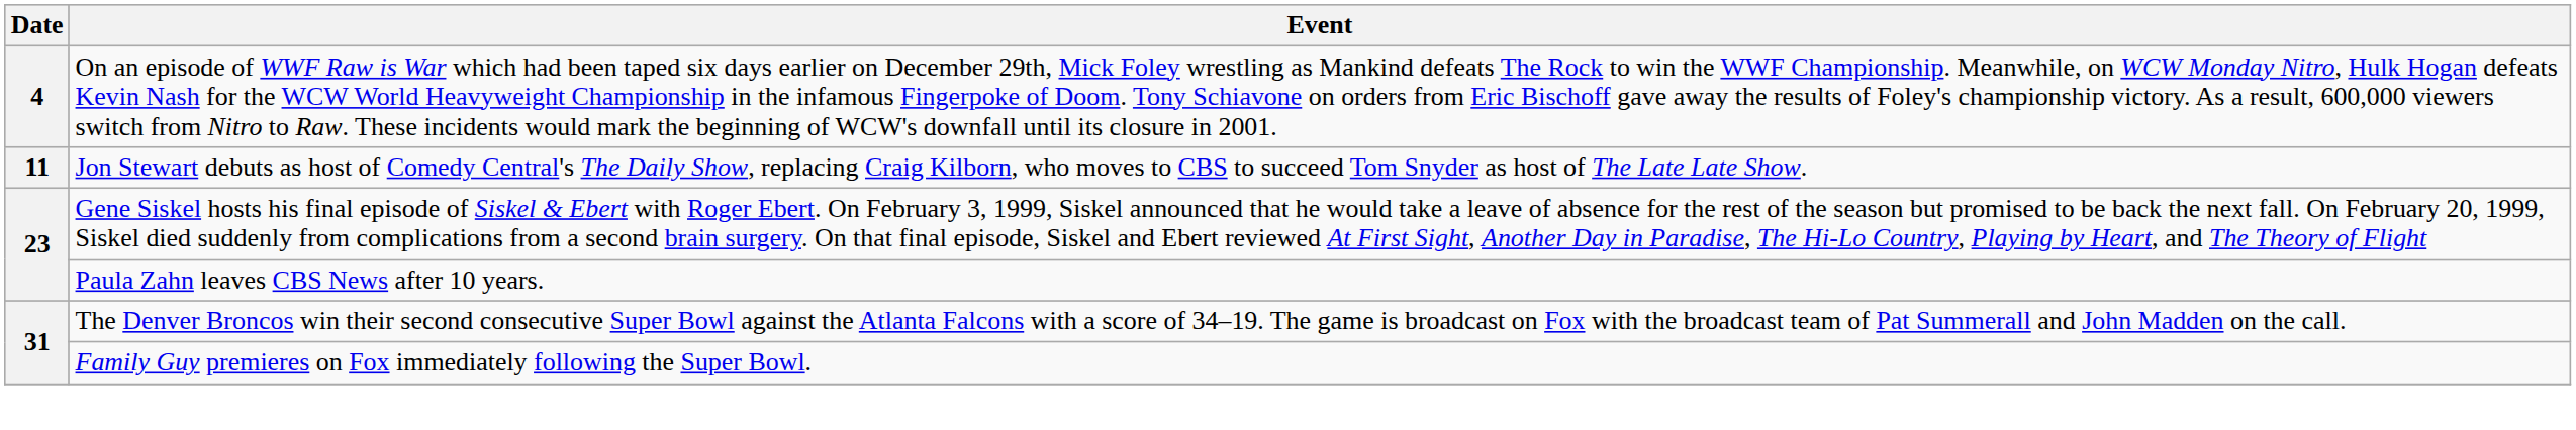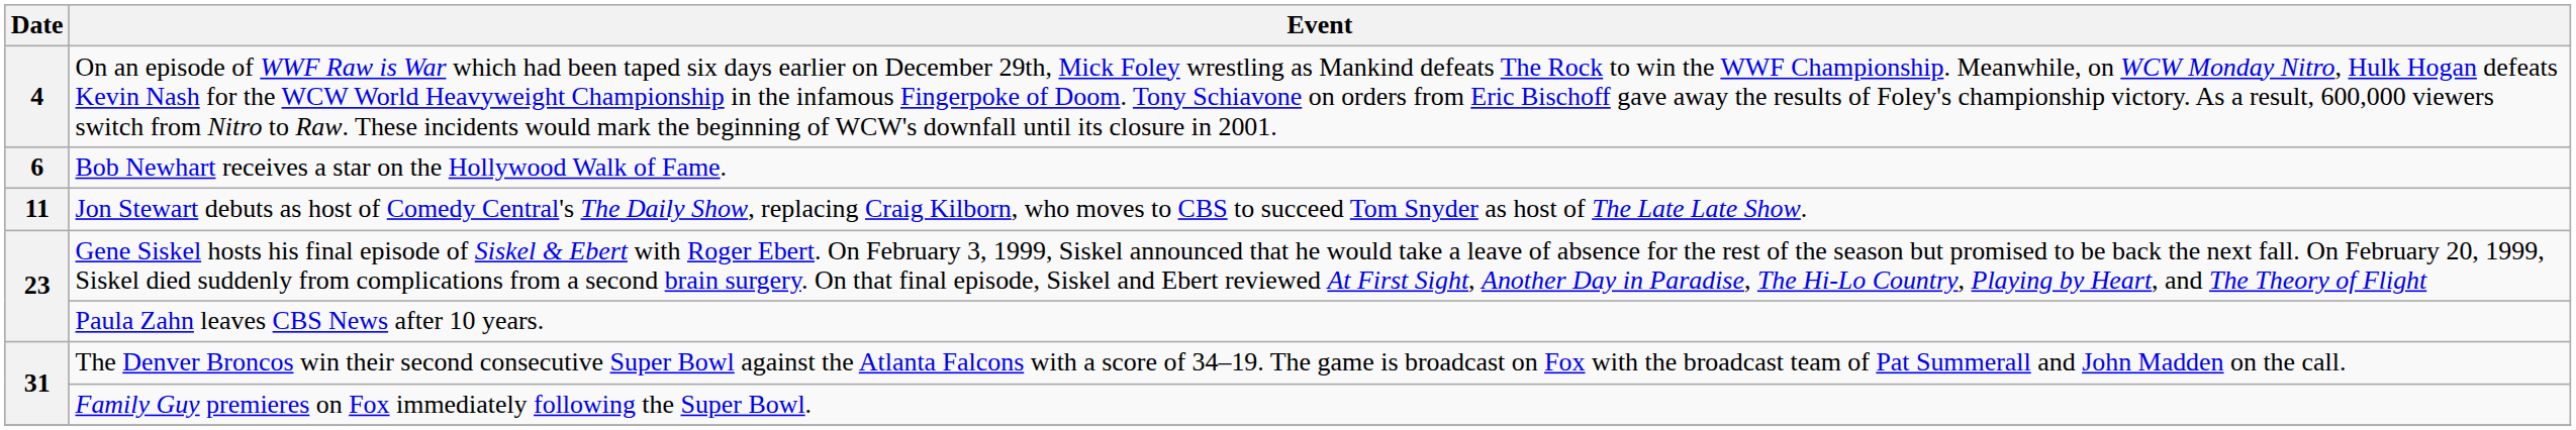 <table class="wikitable">
 <tr>
 <th>Date</th>
 <th>Event</th>
 </tr>
 <tr>
 <th>4</th>
 <td>On an episode of <em><a href='#'>WWF Raw is War</a></em> which had been taped six days earlier on December 29th, <a href='#'>Mick Foley</a> wrestling as Mankind defeats <a href='#'>The Rock</a> to win the <a href='#'>WWF Championship</a>. Meanwhile, on <em><a href='#'>WCW Monday Nitro</a></em>, <a href='#'>Hulk Hogan</a> defeats <a href='#'>Kevin Nash</a> for the <a href='#'>WCW World Heavyweight Championship</a> in the infamous <a href='#'>Fingerpoke of Doom</a>. <a href='#'>Tony Schiavone</a> on orders from <a href='#'>Eric Bischoff</a> gave away the results of Foley's championship victory. As a result, 600,000 viewers switch from <em>Nitro</em> to <em>Raw</em>. These incidents would mark the beginning of WCW's downfall until its closure in 2001.</td>
+</tr>
+<tr>
+<th>6</th>
+<td><a href='#'>Bob Newhart</a> receives a star on the <a href='#'>Hollywood Walk of Fame</a>.</td>
 </tr>
 <tr>
 <th>11</th>
 <td><a href='#'>Jon Stewart</a> debuts as host of <a href='#'>Comedy Central</a>'s <em><a href='#'>The Daily Show</a></em>, replacing <a href='#'>Craig Kilborn</a>, who moves to <a href='#'>CBS</a> to succeed <a href='#'>Tom Snyder</a> as host of <em><a href='#'>The Late Late Show</a></em>.</td>
 </tr>
 <tr>
 <th rowspan="2">23</th>
 <td><a href='#'>Gene Siskel</a> hosts his final episode of <em><a href='#'>Siskel & Ebert</a></em> with <a href='#'>Roger Ebert</a>. On February 3, 1999, Siskel announced that he would take a leave of absence for the rest of the season but promised to be back the next fall. On February 20, 1999, Siskel died suddenly from complications from a second <a href='#'>brain surgery</a>. On that final episode, Siskel and Ebert reviewed <em><a href='#'>At First Sight</a></em>, <em><a href='#'>Another Day in Paradise</a></em>, <em><a href='#'>The Hi-Lo Country</a></em>, <em><a href='#'>Playing by Heart</a></em>, and <em><a href='#'>The Theory of Flight</a></em></td>
 </tr>
 <tr>
 <td><a href='#'>Paula Zahn</a> leaves <a href='#'>CBS News</a> after 10 years.</td>
 </tr>
 <tr>
 <th rowspan="2">31</th>
 <td>The <a href='#'>Denver Broncos</a> win their second consecutive <a href='#'>Super Bowl</a> against the <a href='#'>Atlanta Falcons</a> with a score of 34–19. The game is broadcast on <a href='#'>Fox</a> with the broadcast team of <a href='#'>Pat Summerall</a> and <a href='#'>John Madden</a> on the call.</td>
 </tr>
 <tr>
 <td><em><a href='#'>Family Guy</a></em> <a href='#'>premieres</a> on <a href='#'>Fox</a> immediately <a href='#'>following</a> the <a href='#'>Super Bowl</a>.</td>
 </tr>
 <tr>
 </tr>
 </table>
